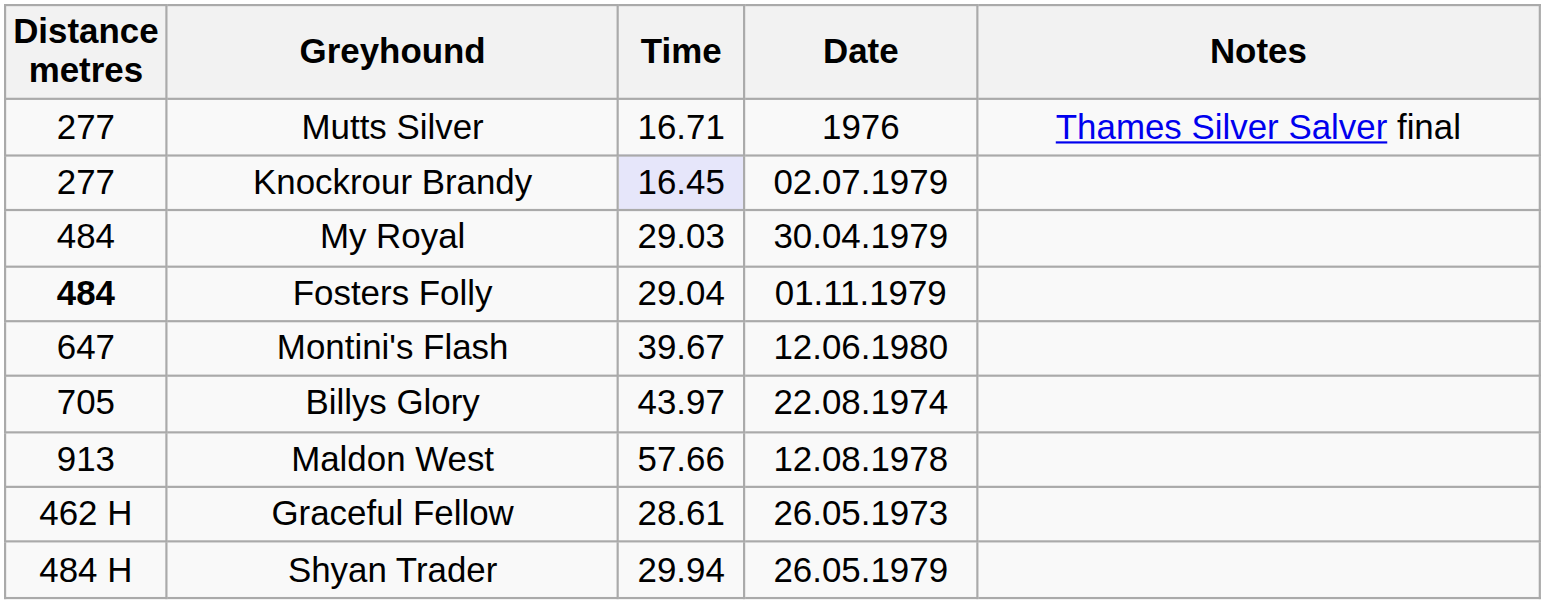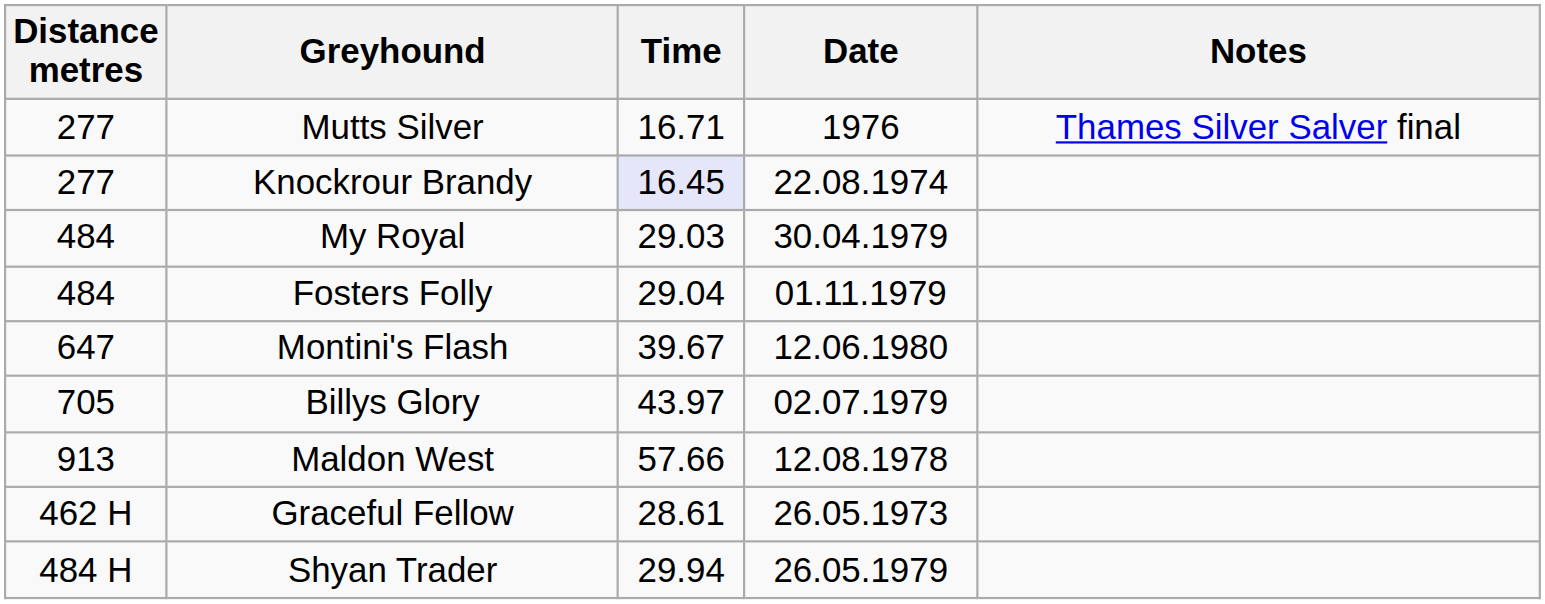 <table class="wikitable" style="font-size: 100%">
 <tr>
 <th width=50>Distance <br>metres</th>
 <th width=200>Greyhound</th>
 <th width=50>Time</th>
 <th width=100>Date</th>
 <th width=250>Notes</th>
 </tr>
 <tr align=center>
 <td>277</td>
 <td>Mutts Silver</td>
 <td>16.71</td>
 <td>1976</td>
 <td><a href='#'>Thames Silver Salver</a> final</td>
 </tr>
 <tr align=center>
 <td>277</td>
 <td>Knockrour Brandy</td>
 <td style="background: lavender;">16.45</td>
-<td>02.07.1979</td>
+<td>22.08.1974</td>
 <td></td>
 </tr>
 <tr align=center>
 <td>484</td>
 <td>My Royal</td>
 <td>29.03</td>
 <td>30.04.1979</td>
 <td></td>
 </tr>
 <tr align=center>
-<td><strong>484</strong></td>
+<td>484</td>
 <td>Fosters Folly</td>
 <td>29.04</td>
 <td>01.11.1979</td>
 <td></td>
 </tr>
 <tr align=center>
 <td>647</td>
 <td>Montini's Flash</td>
 <td>39.67</td>
 <td>12.06.1980</td>
 <td></td>
 </tr>
 <tr align=center>
 <td>705</td>
 <td>Billys Glory</td>
 <td>43.97</td>
-<td>22.08.1974</td>
+<td>02.07.1979</td>
 <td></td>
 </tr>
 <tr align=center>
 <td>913</td>
 <td>Maldon West</td>
 <td>57.66</td>
 <td>12.08.1978</td>
 <td></td>
 </tr>
 <tr align=center>
 <td>462 H</td>
 <td>Graceful Fellow</td>
 <td>28.61</td>
 <td>26.05.1973</td>
 <td></td>
 </tr>
 <tr align=center>
 <td>484 H</td>
 <td>Shyan Trader</td>
 <td>29.94</td>
 <td>26.05.1979</td>
 <td></td>
 </tr>
 </table>
